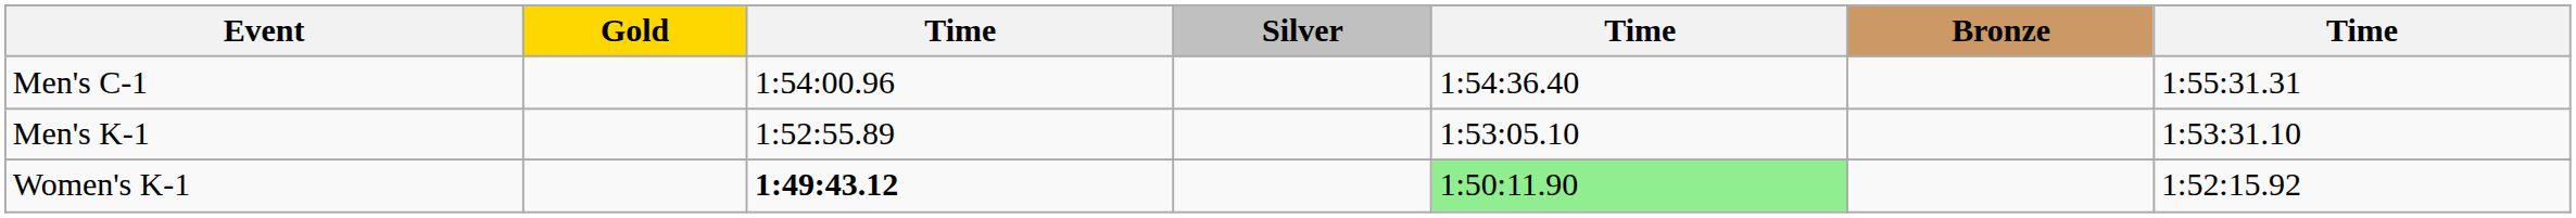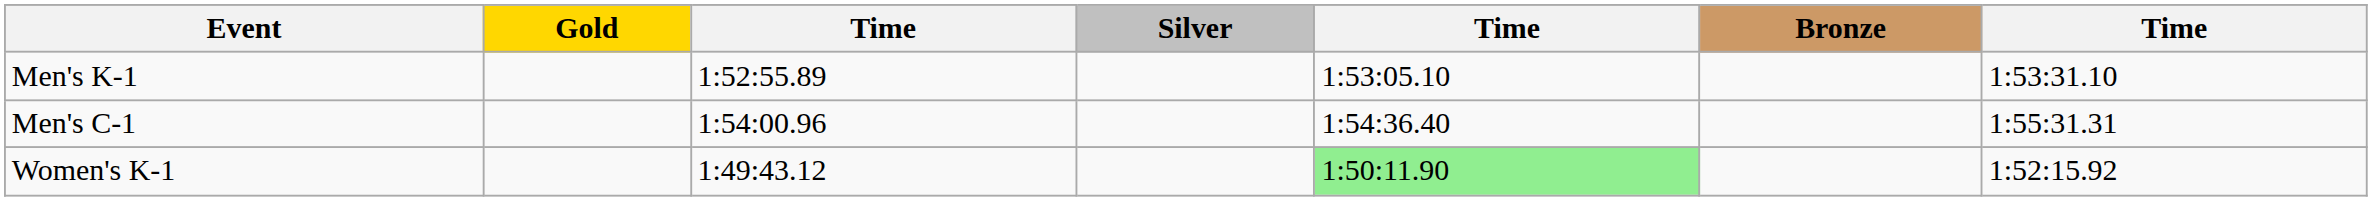 <table class="wikitable" width=100%>
 <tr>
 <th>Event</th>
 <td align=center bgcolor="gold"><strong>Gold</strong></td>
 <th>Time</th>
 <td align=center bgcolor="silver"><strong>Silver</strong></td>
 <th>Time</th>
 <td align=center bgcolor="CC9966"><strong>Bronze</strong></td>
 <th>Time</th>
 </tr>
 <tr>
+<td>Men's K-1</td>
+<td></td>
+<td>1:52:55.89</td>
+<td></td>
+<td>1:53:05.10</td>
+<td></td>
+<td>1:53:31.10</td>
+</tr>
+<tr>
 <td>Men's C-1</td>
 <td></td>
 <td>1:54:00.96</td>
 <td></td>
 <td>1:54:36.40</td>
 <td></td>
 <td>1:55:31.31</td>
 </tr>
 <tr>
-<td>Men's K-1</td>
-<td></td>
-<td>1:52:55.89</td>
-<td></td>
-<td>1:53:05.10</td>
-<td></td>
-<td>1:53:31.10</td>
-</tr>
-<tr>
 <td>Women's K-1</td>
 <td></td>
-<td><strong>1:49:43.12</strong></td>
+<td>1:49:43.12</td>
 <td></td>
 <td style="background: lightgreen;">1:50:11.90</td>
 <td></td>
 <td>1:52:15.92</td>
 </tr>
 </table>
